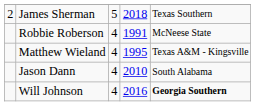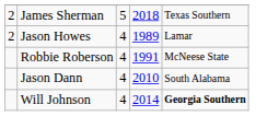 <table class="wikitable">
 <tr>
 </tr>
 <tr>
 <td>2</td>
 <td>James Sherman</td>
 <td>5</td>
 <td><a href='#'>2018</a></td>
 <td style="font-size:80%;">Texas Southern</td>
 </tr>
 <tr>
+<td>2</td>
+<td>Jason Howes</td>
+<td>4</td>
+<td><a href='#'>1989</a></td>
+<td style="font-size:80%;">Lamar</td>
+</tr>
+<tr>
 <td></td>
 <td>Robbie Roberson</td>
 <td>4</td>
 <td><a href='#'>1991</a></td>
 <td style="font-size:80%;">McNeese State</td>
-</tr>
-<tr>
-<td></td>
-<td>Matthew Wieland</td>
-<td>4</td>
-<td><a href='#'>1995</a></td>
-<td style="font-size:80%;">Texas A&M - Kingsville</td>
 </tr>
 <tr>
 <td></td>
 <td>Jason Dann</td>
 <td>4</td>
 <td><a href='#'>2010</a></td>
 <td style="font-size:80%;">South Alabama</td>
 </tr>
 <tr>
 <td></td>
 <td>Will Johnson</td>
 <td>4</td>
-<td><a href='#'>2016</a></td>
+<td><a href='#'>2014</a></td>
 <td style="font-size:80%;"><strong>Georgia Southern</strong></td>
 </tr>
 </table>
